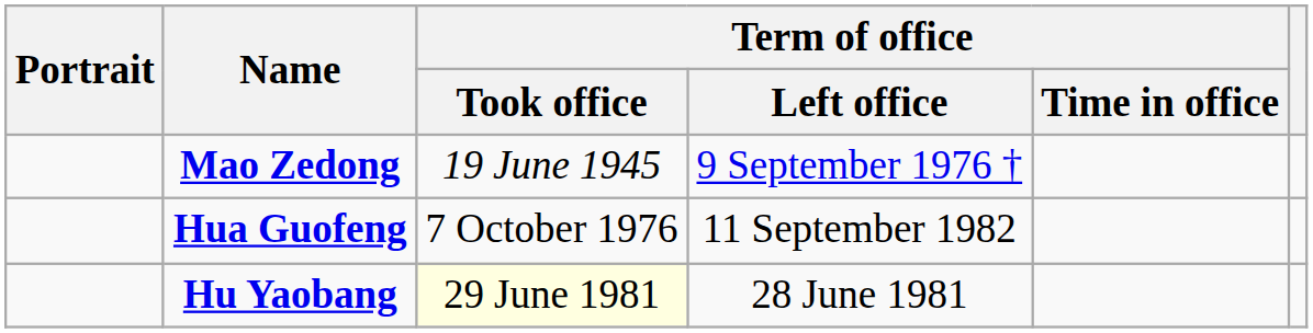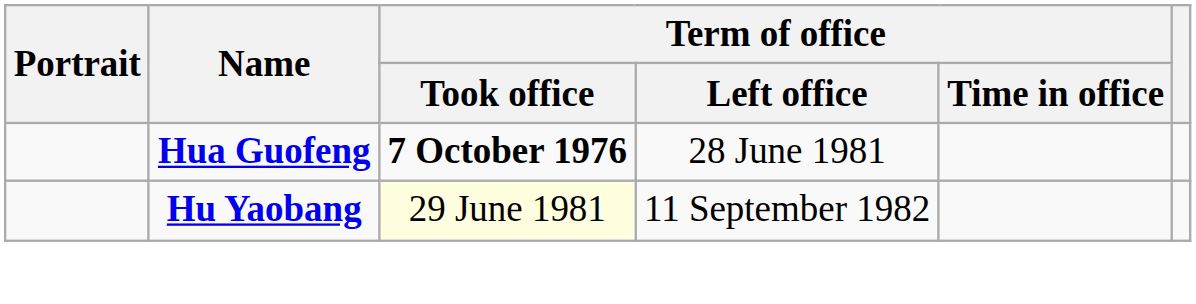 <table class="wikitable" style="text-align:center">
 <tr>
 <th rowspan=2>Portrait</th>
 <th rowspan=2>Name<br></th>
 <th colspan=3>Term of office</th>
 <th rowspan=2></th>
 </tr>
 <tr>
 <th>Took office</th>
 <th>Left office</th>
 <th>Time in office</th>
 </tr>
 <tr>
 <td></td>
-<td><strong><a href='#'>Mao Zedong</a></strong><br></td>
-<td><em>19 June 1945</em></td>
-<td><a href='#'>9 September 1976 †</a></td>
-<td></td>
-<td></td>
-</tr>
-<tr>
-<td></td>
 <td><strong><a href='#'>Hua Guofeng</a></strong><br></td>
-<td>7 October 1976</td>
-<td>11 September 1982</td>
+<td><strong>7 October 1976</strong></td>
+<td>28 June 1981</td>
 <td></td>
 <td></td>
 </tr>
 <tr>
 <td></td>
 <td><strong><a href='#'>Hu Yaobang</a></strong><br></td>
 <td style="background: lightyellow;">29 June 1981</td>
-<td>28 June 1981</td>
+<td>11 September 1982</td>
 <td></td>
 <td></td>
 </tr>
 </table>
